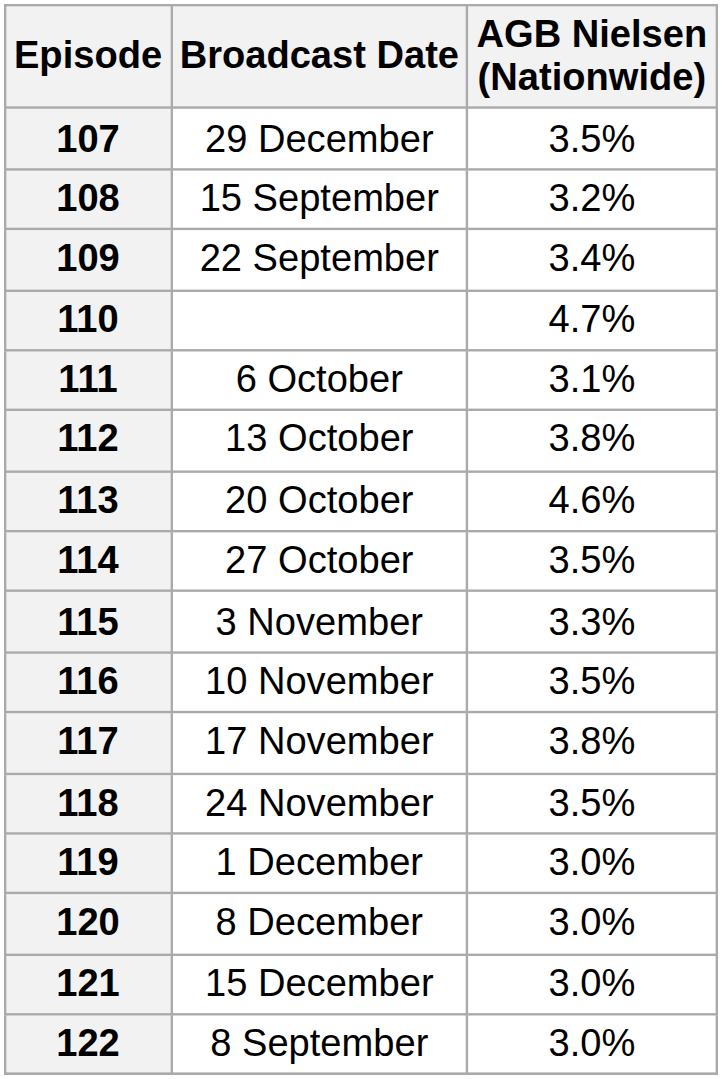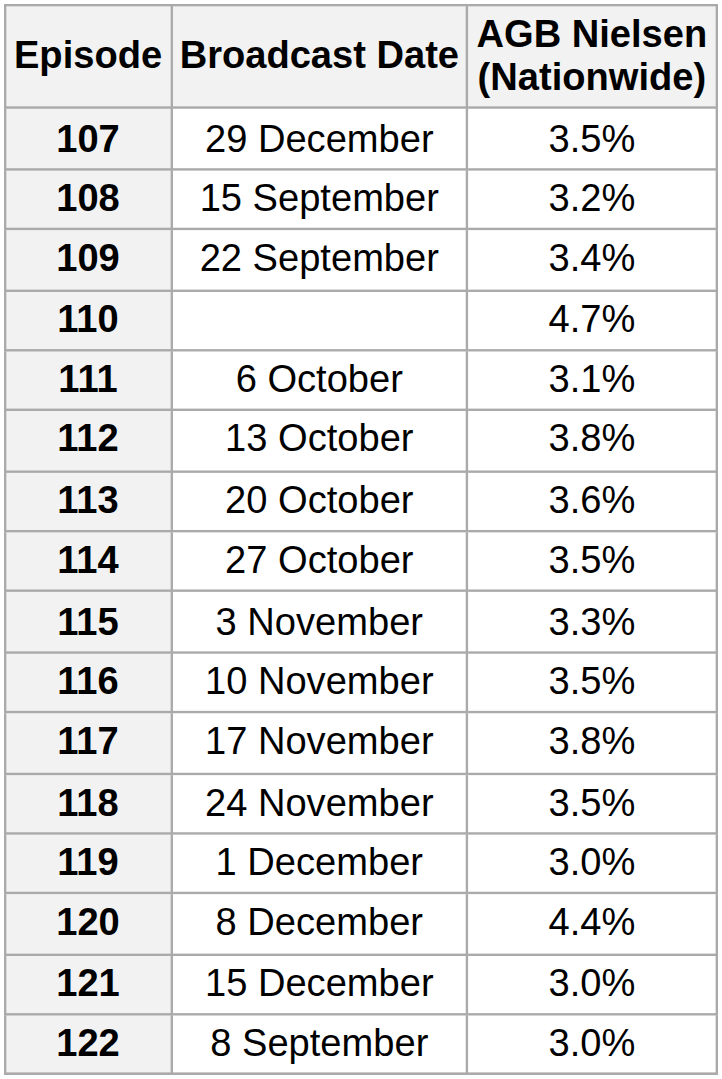 <table class=wikitable style=text-align:center;background:#ffffff>
 <tr>
 <th>Episode</th>
 <th>Broadcast Date</th>
 <th>AGB Nielsen<br>(Nationwide)<br></th>
 </tr>
 <tr>
 <th>107</th>
 <td>29 December</td>
 <td>3.5%</td>
 </tr>
 <tr>
 <th>108</th>
 <td>15 September</td>
 <td>3.2%</td>
 </tr>
 <tr>
 <th>109</th>
 <td>22 September</td>
 <td>3.4%</td>
 </tr>
 <tr>
 <th>110</th>
 <td></td>
 <td>4.7%</td>
 </tr>
 <tr>
 <th>111</th>
 <td>6 October</td>
 <td>3.1%</td>
 </tr>
 <tr>
 <th>112</th>
 <td>13 October</td>
 <td>3.8%</td>
 </tr>
 <tr>
 <th>113</th>
 <td>20 October</td>
-<td>4.6%</td>
+<td>3.6%</td>
 </tr>
 <tr>
 <th>114</th>
 <td>27 October</td>
 <td>3.5%</td>
 </tr>
 <tr>
 <th>115</th>
 <td>3 November</td>
 <td>3.3%</td>
 </tr>
 <tr>
 <th>116</th>
 <td>10 November</td>
 <td>3.5%</td>
 </tr>
 <tr>
 <th>117</th>
 <td>17 November</td>
 <td>3.8%</td>
 </tr>
 <tr>
 <th>118</th>
 <td>24 November</td>
 <td>3.5%</td>
 </tr>
 <tr>
 <th>119</th>
 <td>1 December</td>
 <td>3.0%</td>
 </tr>
 <tr>
 <th>120</th>
 <td>8 December</td>
-<td>3.0%</td>
+<td>4.4%</td>
 </tr>
 <tr>
 <th>121</th>
 <td>15 December</td>
 <td>3.0%</td>
 </tr>
 <tr>
 <th>122</th>
 <td>8 September</td>
 <td>3.0%</td>
 </tr>
 <tr>
 </tr>
 </table>
